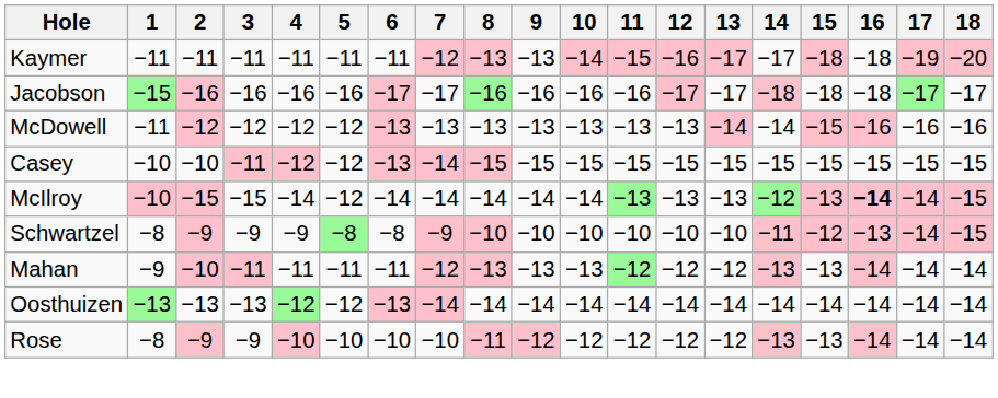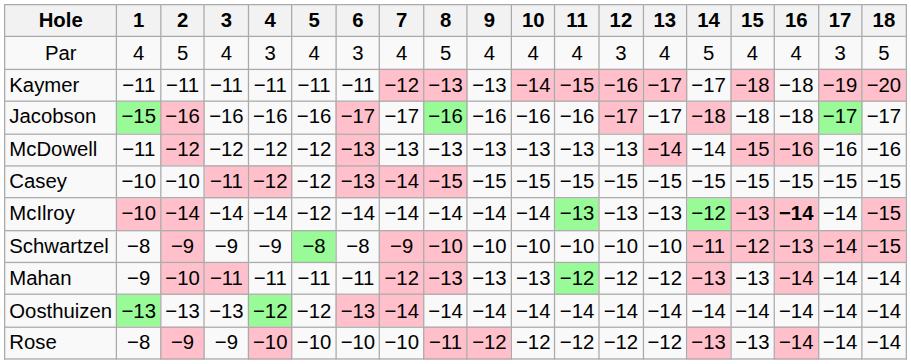 <table class="wikitable" style="text-align:center">
 <tr>
 <th>Hole</th>
 <th>1</th>
 <th>2</th>
 <th>3</th>
 <th>4</th>
 <th>5</th>
 <th>6</th>
 <th>7</th>
 <th>8</th>
 <th>9</th>
 <th>10</th>
 <th>11</th>
 <th>12</th>
 <th>13</th>
 <th>14</th>
 <th>15</th>
 <th>16</th>
 <th>17</th>
 <th>18</th>
+</tr>
+<tr>
+<td>Par</td>
+<td>4</td>
+<td>5</td>
+<td>4</td>
+<td>3</td>
+<td>4</td>
+<td>3</td>
+<td>4</td>
+<td>5</td>
+<td>4</td>
+<td>4</td>
+<td>4</td>
+<td>3</td>
+<td>4</td>
+<td>5</td>
+<td>4</td>
+<td>4</td>
+<td>3</td>
+<td>5</td>
 </tr>
 <tr>
 <td align=left> Kaymer</td>
 <td>−11</td>
 <td>−11</td>
 <td>−11</td>
 <td>−11</td>
 <td>−11</td>
 <td>−11</td>
 <td style="background: Pink;">−12</td>
 <td style="background: Pink;">−13</td>
 <td>−13</td>
 <td style="background: Pink;">−14</td>
 <td style="background: Pink;">−15</td>
 <td style="background: Pink;">−16</td>
 <td style="background: Pink;">−17</td>
 <td>−17</td>
 <td style="background: Pink;">−18</td>
 <td>−18</td>
 <td style="background: Pink;">−19</td>
 <td style="background: Pink;">−20</td>
 </tr>
 <tr>
 <td align=left> Jacobson</td>
 <td style="background: PaleGreen;">−15</td>
 <td style="background: Pink;">−16</td>
 <td>−16</td>
 <td>−16</td>
 <td>−16</td>
 <td style="background: Pink;">−17</td>
 <td>−17</td>
 <td style="background: PaleGreen;">−16</td>
 <td>−16</td>
 <td>−16</td>
 <td>−16</td>
 <td style="background: Pink;">−17</td>
 <td>−17</td>
 <td style="background: Pink;">−18</td>
 <td>−18</td>
 <td>−18</td>
 <td style="background: PaleGreen;">−17</td>
 <td>−17</td>
 </tr>
 <tr>
 <td align=left> McDowell</td>
 <td>−11</td>
 <td style="background: Pink;">−12</td>
 <td>−12</td>
 <td>−12</td>
 <td>−12</td>
 <td style="background: Pink;">−13</td>
 <td>−13</td>
 <td>−13</td>
 <td>−13</td>
 <td>−13</td>
 <td>−13</td>
 <td>−13</td>
 <td style="background: Pink;">−14</td>
 <td>−14</td>
 <td style="background: Pink;">−15</td>
 <td style="background: Pink;">−16</td>
 <td>−16</td>
 <td>−16</td>
 </tr>
 <tr>
 <td align=left> Casey</td>
 <td>−10</td>
 <td>−10</td>
 <td style="background: Pink;">−11</td>
 <td style="background: Pink;">−12</td>
 <td>−12</td>
 <td style="background: Pink;">−13</td>
 <td style="background: Pink;">−14</td>
 <td style="background: Pink;">−15</td>
 <td>−15</td>
 <td>−15</td>
 <td>−15</td>
 <td>−15</td>
 <td>−15</td>
 <td>−15</td>
 <td>−15</td>
 <td>−15</td>
 <td>−15</td>
 <td>−15</td>
 </tr>
 <tr>
 <td align=left> McIlroy</td>
 <td style="background: Pink;">−10</td>
-<td style="background: Pink;">−15</td>
-<td>−15</td>
+<td style="background: Pink;">−14</td>
+<td>−14</td>
 <td>−14</td>
 <td>−12</td>
 <td>−14</td>
 <td>−14</td>
 <td>−14</td>
 <td>−14</td>
 <td>−14</td>
 <td style="background: PaleGreen;">−13</td>
 <td>−13</td>
 <td>−13</td>
 <td style="background: PaleGreen;">−12</td>
 <td style="background: Pink;">−13</td>
 <td style="background: Pink;"><strong>−14</strong></td>
-<td style="background: pink;">−14</td>
+<td>−14</td>
 <td style="background: Pink;">−15</td>
 </tr>
 <tr>
 <td align=left> Schwartzel</td>
 <td>−8</td>
 <td style="background: Pink;">−9</td>
 <td>−9</td>
 <td>−9</td>
 <td style="background: PaleGreen;">−8</td>
 <td>−8</td>
 <td style="background: Pink;">−9</td>
 <td style="background: Pink;">−10</td>
 <td>−10</td>
 <td>−10</td>
 <td>−10</td>
 <td>−10</td>
 <td>−10</td>
 <td style="background: Pink;">−11</td>
 <td style="background: Pink;">−12</td>
 <td style="background: Pink;">−13</td>
 <td style="background: Pink;">−14</td>
 <td style="background: Pink;">−15</td>
 </tr>
 <tr>
 <td align=left> Mahan</td>
 <td>−9</td>
 <td style="background: Pink;">−10</td>
 <td style="background: Pink;">−11</td>
 <td>−11</td>
 <td>−11</td>
 <td>−11</td>
 <td style="background: Pink;">−12</td>
 <td style="background: Pink;">−13</td>
 <td>−13</td>
 <td>−13</td>
 <td style="background: PaleGreen;">−12</td>
 <td>−12</td>
 <td>−12</td>
 <td style="background: Pink;">−13</td>
 <td>−13</td>
 <td style="background: Pink;">−14</td>
 <td>−14</td>
 <td>−14</td>
 </tr>
 <tr>
 <td align=left> Oosthuizen</td>
 <td style="background: PaleGreen;">−13</td>
 <td>−13</td>
 <td>−13</td>
 <td style="background: PaleGreen;">−12</td>
 <td>−12</td>
 <td style="background: Pink;">−13</td>
 <td style="background: Pink;">−14</td>
 <td>−14</td>
 <td>−14</td>
 <td>−14</td>
 <td>−14</td>
 <td>−14</td>
 <td>−14</td>
 <td>−14</td>
 <td>−14</td>
 <td>−14</td>
 <td>−14</td>
 <td>−14</td>
 </tr>
 <tr>
 <td align=left> Rose</td>
 <td>−8</td>
 <td style="background: Pink;">−9</td>
 <td>−9</td>
 <td style="background: Pink;">−10</td>
 <td>−10</td>
 <td>−10</td>
 <td>−10</td>
 <td style="background: Pink;">−11</td>
 <td style="background: Pink;">−12</td>
 <td>−12</td>
 <td>−12</td>
 <td>−12</td>
 <td>−12</td>
 <td style="background: Pink;">−13</td>
 <td>−13</td>
 <td style="background: Pink;">−14</td>
 <td>−14</td>
 <td>−14</td>
 </tr>
 </table>
